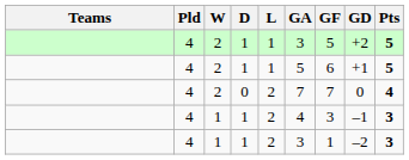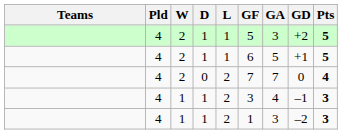 <table class="wikitable" style="text-align: center;">
 <tr>
 <th width=165>Teams</th>
 <th width=20>Pld</th>
 <th width=20>W</th>
 <th width=20>D</th>
 <th width=20>L</th>
+<th width=20>GF</th>
 <th width=20>GA</th>
-<th width=20>GF</th>
 <th width=20>GD</th>
 <th width=20>Pts</th>
 </tr>
 <tr align=center style="background:#ccffcc;">
 <td style="text-align:left;"></td>
 <td>4</td>
 <td>2</td>
 <td>1</td>
 <td>1</td>
+<td>5</td>
 <td>3</td>
-<td>5</td>
 <td>+2</td>
 <td><strong>5</strong></td>
 </tr>
 <tr align=center>
 <td style="text-align:left;"></td>
 <td>4</td>
 <td>2</td>
 <td>1</td>
 <td>1</td>
+<td>6</td>
 <td>5</td>
-<td>6</td>
 <td>+1</td>
 <td><strong>5</strong></td>
 </tr>
 <tr align=center>
 <td style="text-align:left;"></td>
 <td>4</td>
 <td>2</td>
 <td>0</td>
 <td>2</td>
 <td>7</td>
 <td>7</td>
 <td>0</td>
 <td><strong>4</strong></td>
 </tr>
 <tr align=center>
 <td style="text-align:left;"></td>
 <td>4</td>
 <td>1</td>
 <td>1</td>
 <td>2</td>
+<td>3</td>
 <td>4</td>
-<td>3</td>
 <td>–1</td>
 <td><strong>3</strong></td>
 </tr>
 <tr align=center>
 <td style="text-align:left;"></td>
 <td>4</td>
 <td>1</td>
 <td>1</td>
 <td>2</td>
+<td>1</td>
 <td>3</td>
-<td>1</td>
 <td>–2</td>
 <td><strong>3</strong></td>
 </tr>
 </table>
